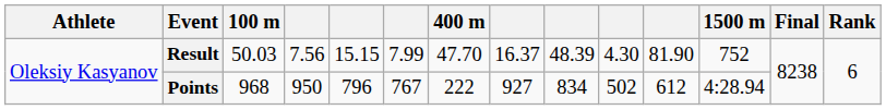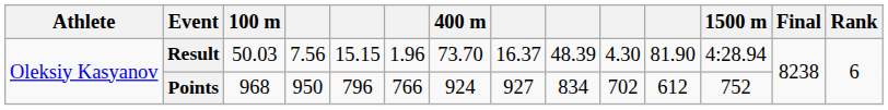 <table class="wikitable" style="font-size:90%">
 <tr>
 <th>Athlete</th>
 <th>Event</th>
 <th>100 m</th>
 <th></th>
 <th></th>
 <th></th>
 <th>400 m</th>
 <th></th>
 <th></th>
 <th></th>
 <th></th>
 <th>1500 m</th>
 <th>Final</th>
 <th>Rank</th>
 </tr>
 <tr align=center>
 <td rowspan=2 align=left><a href='#'>Oleksiy Kasyanov</a></td>
 <th style="font-size:95%">Result</th>
 <td>50.03</td>
 <td>7.56</td>
 <td>15.15</td>
-<td>7.99</td>
-<td>47.70</td>
+<td>1.96</td>
+<td>73.70</td>
 <td>16.37</td>
 <td>48.39</td>
 <td>4.30</td>
 <td>81.90</td>
-<td>752</td>
+<td>4:28.94</td>
 <td rowspan=2>8238</td>
 <td rowspan=2>6</td>
 </tr>
 <tr align=center>
 <th style="font-size:95%">Points</th>
 <td>968</td>
 <td>950</td>
 <td>796</td>
-<td>767</td>
-<td>222</td>
+<td>766</td>
+<td>924</td>
 <td>927</td>
 <td>834</td>
-<td>502</td>
+<td>702</td>
 <td>612</td>
-<td>4:28.94</td>
+<td>752</td>
 </tr>
 </table>
